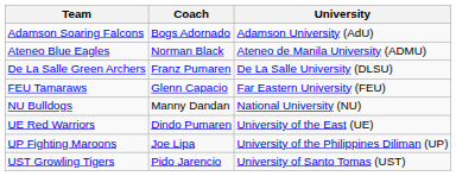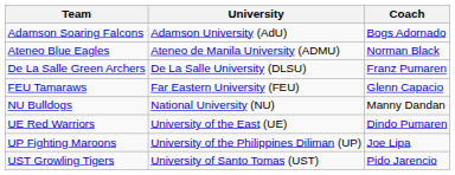 <table class="wikitable">
 <tr>
 <th>Team</th>
+<th>University</th>
 <th>Coach</th>
-<th>University</th>
 </tr>
 <tr>
 <td><a href='#'>Adamson Soaring Falcons</a></td>
+<td><a href='#'>Adamson University</a> (AdU)</td>
 <td><a href='#'>Bogs Adornado</a></td>
-<td><a href='#'>Adamson University</a> (AdU)</td>
 </tr>
 <tr>
 <td><a href='#'>Ateneo Blue Eagles</a></td>
+<td><a href='#'>Ateneo de Manila University</a> (ADMU)</td>
 <td><a href='#'>Norman Black</a></td>
-<td><a href='#'>Ateneo de Manila University</a> (ADMU)</td>
 </tr>
 <tr>
 <td><a href='#'>De La Salle Green Archers</a></td>
+<td><a href='#'>De La Salle University</a> (DLSU)</td>
 <td><a href='#'>Franz Pumaren</a></td>
-<td><a href='#'>De La Salle University</a> (DLSU)</td>
 </tr>
 <tr>
 <td><a href='#'>FEU Tamaraws</a></td>
+<td><a href='#'>Far Eastern University</a> (FEU)</td>
 <td><a href='#'>Glenn Capacio</a></td>
-<td><a href='#'>Far Eastern University</a> (FEU)</td>
 </tr>
 <tr>
 <td><a href='#'>NU Bulldogs</a></td>
+<td><a href='#'>National University</a> (NU)</td>
 <td>Manny Dandan</td>
-<td><a href='#'>National University</a> (NU)</td>
 </tr>
 <tr>
 <td><a href='#'>UE Red Warriors</a></td>
+<td><a href='#'>University of the East</a> (UE)</td>
 <td><a href='#'>Dindo Pumaren</a></td>
-<td><a href='#'>University of the East</a> (UE)</td>
 </tr>
 <tr>
 <td><a href='#'>UP Fighting Maroons</a></td>
+<td><a href='#'>University of the Philippines Diliman</a> (UP)</td>
 <td><a href='#'>Joe Lipa</a></td>
-<td><a href='#'>University of the Philippines Diliman</a> (UP)</td>
 </tr>
 <tr>
 <td><a href='#'>UST Growling Tigers</a></td>
+<td><a href='#'>University of Santo Tomas</a> (UST)</td>
 <td><a href='#'>Pido Jarencio</a></td>
-<td><a href='#'>University of Santo Tomas</a> (UST)</td>
 </tr>
 </table>
